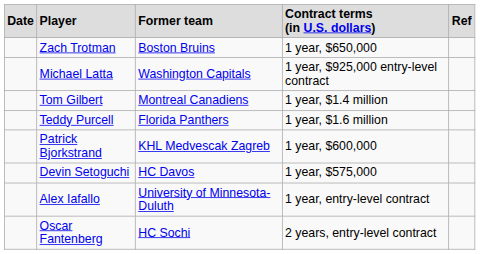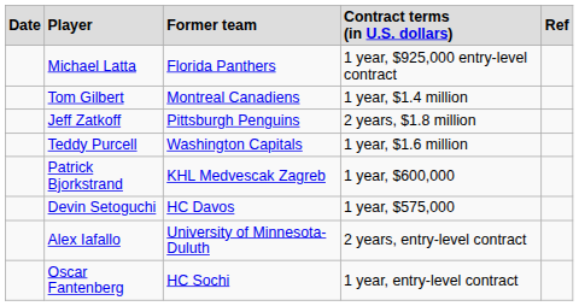 <table class="wikitable" width=98%>
 <tr style="background:#ddd;">
 <td><strong>Date</strong></td>
 <td><strong>Player</strong></td>
 <td><strong>Former team</strong></td>
 <td><strong>Contract terms</strong><br><strong>(in <a href='#'>U.S. dollars</a>)</strong></td>
 <td><strong>Ref</strong></td>
 </tr>
 <tr>
 <td></td>
-<td><a href='#'>Zach Trotman</a></td>
-<td><a href='#'>Boston Bruins</a></td>
-<td>1 year, $650,000</td>
-<td></td>
-</tr>
-<tr>
-<td></td>
 <td><a href='#'>Michael Latta</a></td>
-<td><a href='#'>Washington Capitals</a></td>
+<td><a href='#'>Florida Panthers</a></td>
 <td>1 year, $925,000 entry-level contract</td>
 <td></td>
 </tr>
 <tr>
 <td></td>
 <td><a href='#'>Tom Gilbert</a></td>
 <td><a href='#'>Montreal Canadiens</a></td>
 <td>1 year, $1.4 million</td>
 <td></td>
 </tr>
 <tr>
 <td></td>
+<td><a href='#'>Jeff Zatkoff</a></td>
+<td><a href='#'>Pittsburgh Penguins</a></td>
+<td>2 years, $1.8 million</td>
+<td></td>
+</tr>
+<tr>
+<td></td>
 <td><a href='#'>Teddy Purcell</a></td>
-<td><a href='#'>Florida Panthers</a></td>
+<td><a href='#'>Washington Capitals</a></td>
 <td>1 year, $1.6 million</td>
 <td></td>
 </tr>
 <tr>
 <td></td>
 <td><a href='#'>Patrick Bjorkstrand</a></td>
 <td><a href='#'>KHL Medvescak Zagreb</a></td>
 <td>1 year, $600,000</td>
 <td></td>
 </tr>
 <tr>
 <td></td>
 <td><a href='#'>Devin Setoguchi</a></td>
 <td><a href='#'>HC Davos</a></td>
 <td>1 year, $575,000</td>
 <td></td>
 </tr>
 <tr>
 <td></td>
 <td><a href='#'>Alex Iafallo</a></td>
 <td><a href='#'>University of Minnesota-Duluth</a></td>
-<td>1 year, entry-level contract</td>
+<td>2 years, entry-level contract</td>
 <td></td>
 </tr>
 <tr>
 <td></td>
 <td><a href='#'>Oscar Fantenberg</a></td>
 <td><a href='#'>HC Sochi</a></td>
-<td>2 years, entry-level contract</td>
+<td>1 year, entry-level contract</td>
 <td></td>
 </tr>
 </table>
